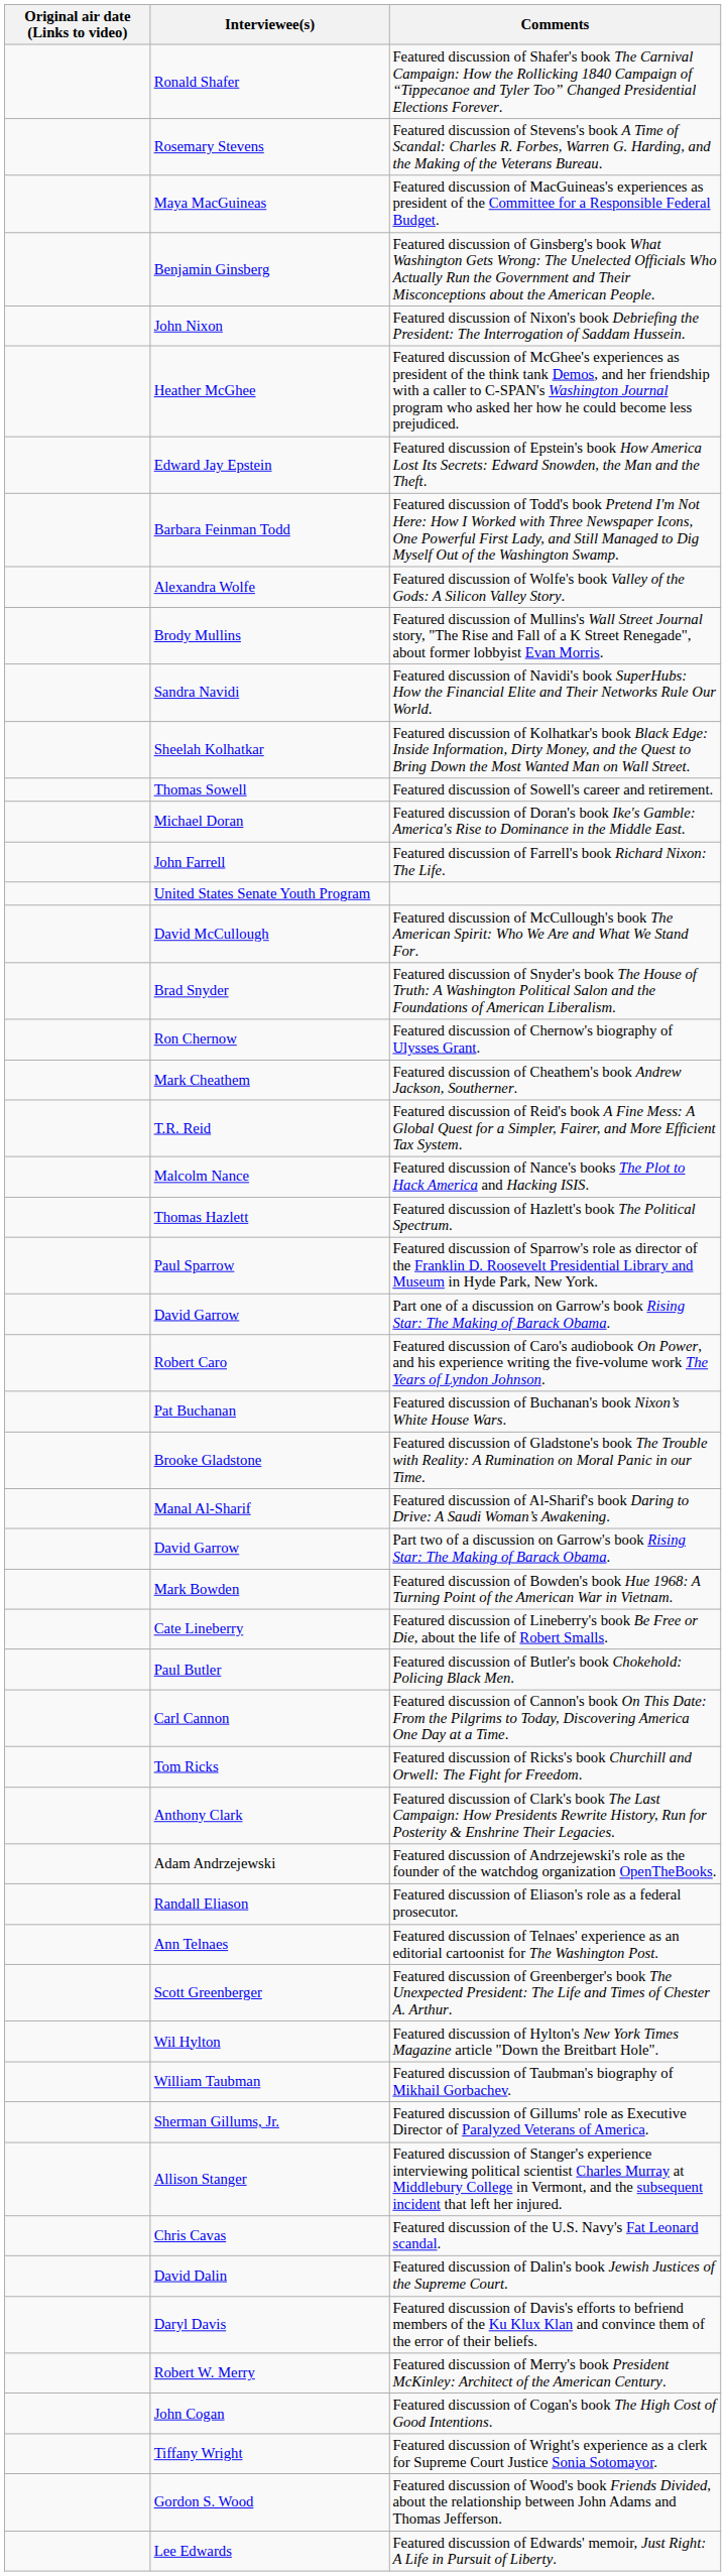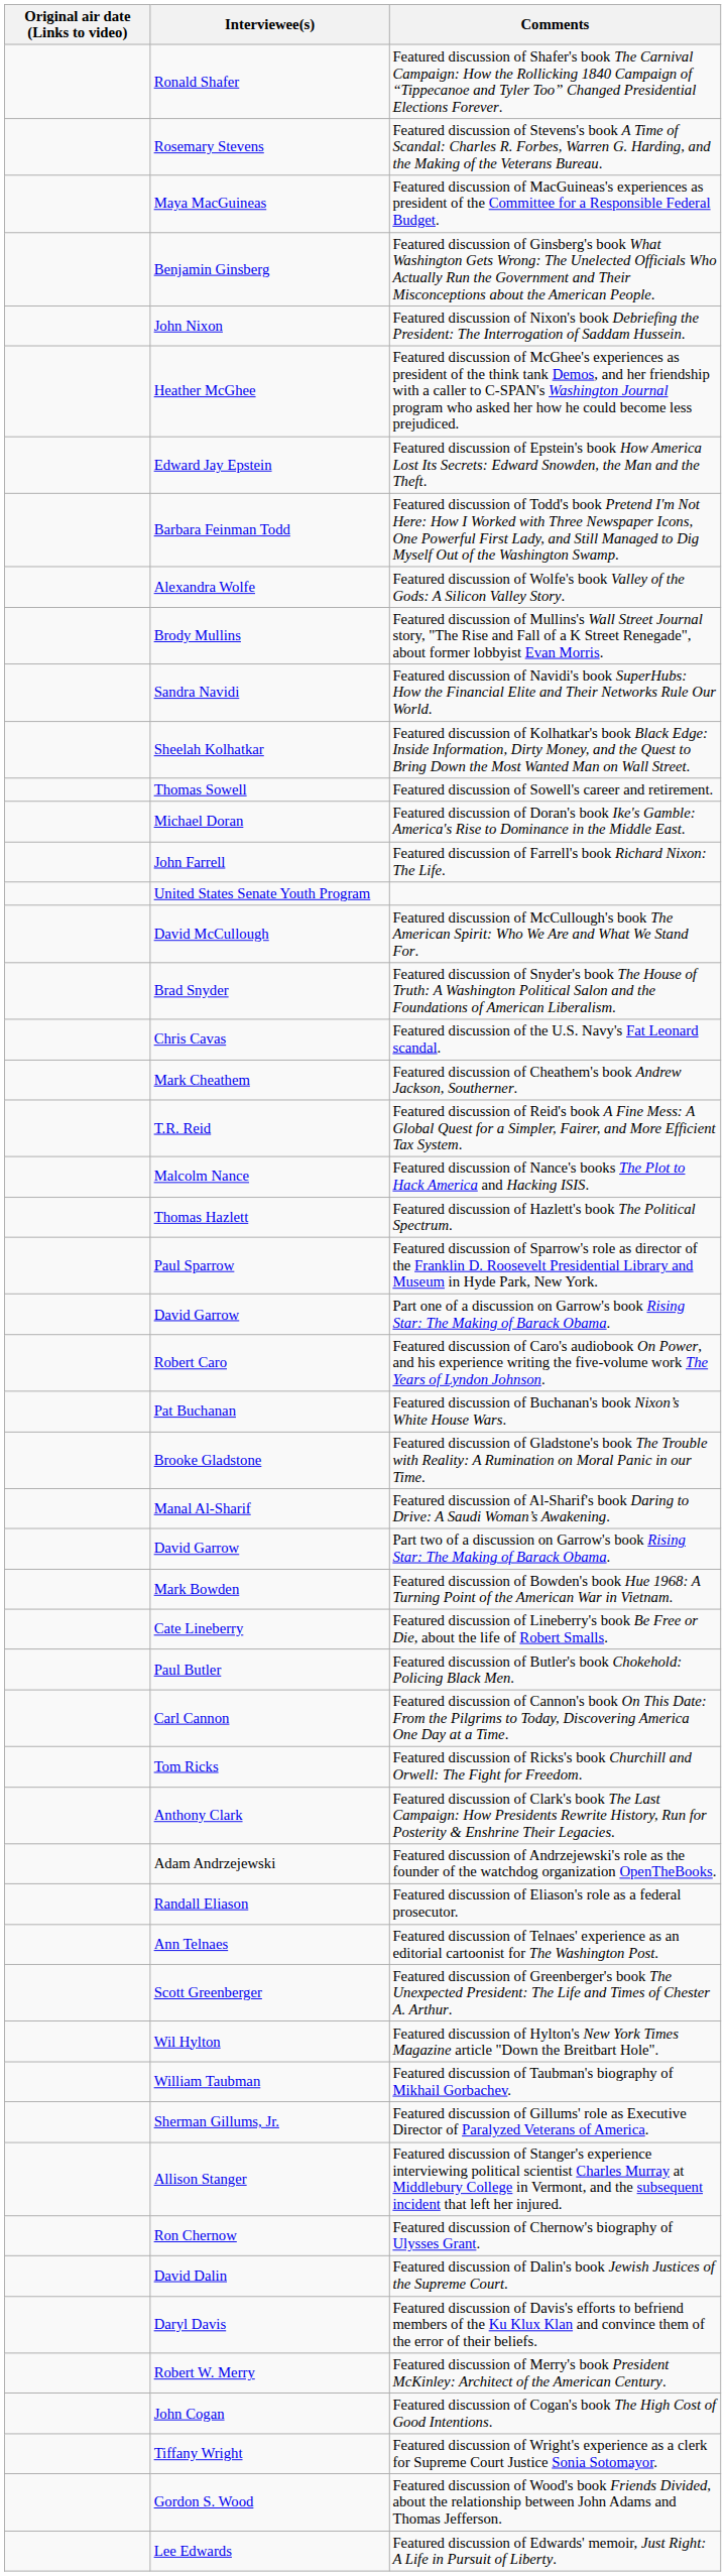 <table class="wikitable">
 <tr>
 <th width="150">Original air date<br>(Links to video)</th>
 <th width="250">Interviewee(s)</th>
 <th width="350">Comments</th>
 </tr>
 <tr>
 <td></td>
 <td><a href='#'>Ronald Shafer</a></td>
 <td>Featured discussion of Shafer's book <em>The Carnival Campaign: How the Rollicking 1840 Campaign of “Tippecanoe and Tyler Too” Changed Presidential Elections Forever</em>.</td>
 </tr>
 <tr>
 <td></td>
 <td><a href='#'>Rosemary Stevens</a></td>
 <td>Featured discussion of Stevens's book <em>A Time of Scandal: Charles R. Forbes, Warren G. Harding, and the Making of the Veterans Bureau</em>.</td>
 </tr>
 <tr>
 <td></td>
 <td><a href='#'>Maya MacGuineas</a></td>
 <td>Featured discussion of MacGuineas's experiences as president of the <a href='#'>Committee for a Responsible Federal Budget</a>.</td>
 </tr>
 <tr>
 <td></td>
 <td><a href='#'>Benjamin Ginsberg</a></td>
 <td>Featured discussion of Ginsberg's book <em>What Washington Gets Wrong: The Unelected Officials Who Actually Run the Government and Their Misconceptions about the American People</em>.</td>
 </tr>
 <tr>
 <td></td>
 <td><a href='#'>John Nixon</a></td>
 <td>Featured discussion of Nixon's book <em>Debriefing the President: The Interrogation of Saddam Hussein</em>.</td>
 </tr>
 <tr>
 <td></td>
 <td><a href='#'>Heather McGhee</a></td>
 <td>Featured discussion of McGhee's experiences as president of the think tank <a href='#'>Demos</a>, and her friendship with a caller to C-SPAN's <em><a href='#'>Washington Journal</a></em> program who asked her how he could become less prejudiced.</td>
 </tr>
 <tr>
 <td></td>
 <td><a href='#'>Edward Jay Epstein</a></td>
 <td>Featured discussion of Epstein's book <em>How America Lost Its Secrets: Edward Snowden, the Man and the Theft</em>.</td>
 </tr>
 <tr>
 <td></td>
 <td><a href='#'>Barbara Feinman Todd</a></td>
 <td>Featured discussion of Todd's book <em>Pretend I'm Not Here: How I Worked with Three Newspaper Icons, One Powerful First Lady, and Still Managed to Dig Myself Out of the Washington Swamp</em>.</td>
 </tr>
 <tr>
 <td></td>
 <td><a href='#'>Alexandra Wolfe</a></td>
 <td>Featured discussion of Wolfe's book <em>Valley of the Gods: A Silicon Valley Story</em>.</td>
 </tr>
 <tr>
 <td></td>
 <td><a href='#'>Brody Mullins</a></td>
 <td>Featured discussion of Mullins's <em>Wall Street Journal</em> story, "The Rise and Fall of a K Street Renegade", about former lobbyist <a href='#'>Evan Morris</a>.</td>
 </tr>
 <tr>
 <td></td>
 <td><a href='#'>Sandra Navidi</a></td>
 <td>Featured discussion of Navidi's book <em>SuperHubs: How the Financial Elite and Their Networks Rule Our World</em>.</td>
 </tr>
 <tr>
 <td></td>
 <td><a href='#'>Sheelah Kolhatkar</a></td>
 <td>Featured discussion of Kolhatkar's book <em>Black Edge: Inside Information, Dirty Money, and the Quest to Bring Down the Most Wanted Man on Wall Street</em>.</td>
 </tr>
 <tr>
 <td></td>
 <td><a href='#'>Thomas Sowell</a></td>
 <td>Featured discussion of Sowell's career and retirement.</td>
 </tr>
 <tr>
 <td></td>
 <td><a href='#'>Michael Doran</a></td>
 <td>Featured discussion of Doran's book <em>Ike's Gamble: America's Rise to Dominance in the Middle East</em>.</td>
 </tr>
 <tr>
 <td></td>
 <td><a href='#'>John Farrell</a></td>
 <td>Featured discussion of Farrell's book <em>Richard Nixon: The Life</em>.</td>
 </tr>
 <tr>
 <td></td>
 <td><a href='#'>United States Senate Youth Program</a></td>
 <td></td>
 </tr>
 <tr>
 <td></td>
 <td><a href='#'>David McCullough</a></td>
 <td>Featured discussion of McCullough's book <em>The American Spirit: Who We Are and What We Stand For</em>.</td>
 </tr>
 <tr>
 <td></td>
 <td><a href='#'>Brad Snyder</a></td>
 <td>Featured discussion of Snyder's book <em>The House of Truth: A Washington Political Salon and the Foundations of American Liberalism</em>.</td>
 </tr>
 <tr>
 <td></td>
-<td><a href='#'>Ron Chernow</a></td>
-<td>Featured discussion of Chernow's biography of <a href='#'>Ulysses Grant</a>.</td>
+<td><a href='#'>Chris Cavas</a></td>
+<td>Featured discussion of the U.S. Navy's <a href='#'>Fat Leonard scandal</a>.</td>
 </tr>
 <tr>
 <td></td>
 <td><a href='#'>Mark Cheathem</a></td>
 <td>Featured discussion of Cheathem's book <em>Andrew Jackson, Southerner</em>.</td>
 </tr>
 <tr>
 <td></td>
 <td><a href='#'>T.R. Reid</a></td>
 <td>Featured discussion of Reid's book <em>A Fine Mess: A Global Quest for a Simpler, Fairer, and More Efficient Tax System</em>.</td>
 </tr>
 <tr>
 <td></td>
 <td><a href='#'>Malcolm Nance</a></td>
 <td>Featured discussion of Nance's books <em><a href='#'>The Plot to Hack America</a></em> and <em>Hacking ISIS</em>.</td>
 </tr>
 <tr>
 <td></td>
 <td><a href='#'>Thomas Hazlett</a></td>
 <td>Featured discussion of Hazlett's book <em>The Political Spectrum</em>.</td>
 </tr>
 <tr>
 <td></td>
 <td><a href='#'>Paul Sparrow</a></td>
 <td>Featured discussion of Sparrow's role as director of the <a href='#'>Franklin D. Roosevelt Presidential Library and Museum</a> in Hyde Park, New York.</td>
 </tr>
 <tr>
 <td></td>
 <td><a href='#'>David Garrow</a></td>
 <td>Part one of a discussion on Garrow's book <em><a href='#'>Rising Star: The Making of Barack Obama</a></em>.</td>
 </tr>
 <tr>
 <td></td>
 <td><a href='#'>Robert Caro</a></td>
 <td>Featured discussion of Caro's audiobook <em>On Power</em>, and his experience writing the five-volume work <em><a href='#'>The Years of Lyndon Johnson</a></em>.</td>
 </tr>
 <tr>
 <td></td>
 <td><a href='#'>Pat Buchanan</a></td>
 <td>Featured discussion of Buchanan's book <em>Nixon’s White House Wars</em>.</td>
 </tr>
 <tr>
 <td></td>
 <td><a href='#'>Brooke Gladstone</a></td>
 <td>Featured discussion of Gladstone's book <em>The Trouble with Reality: A Rumination on Moral Panic in our Time</em>.</td>
 </tr>
 <tr>
 <td></td>
 <td><a href='#'>Manal Al-Sharif</a></td>
 <td>Featured discussion of Al-Sharif's book <em>Daring to Drive: A Saudi Woman’s Awakening</em>.</td>
 </tr>
 <tr>
 <td></td>
 <td><a href='#'>David Garrow</a></td>
 <td>Part two of a discussion on Garrow's book <em><a href='#'>Rising Star: The Making of Barack Obama</a></em>.</td>
 </tr>
 <tr>
 <td></td>
 <td><a href='#'>Mark Bowden</a></td>
 <td>Featured discussion of Bowden's book <em>Hue 1968: A Turning Point of the American War in Vietnam</em>.</td>
 </tr>
 <tr>
 <td></td>
 <td><a href='#'>Cate Lineberry</a></td>
 <td>Featured discussion of Lineberry's book <em>Be Free or Die</em>, about the life of <a href='#'>Robert Smalls</a>.</td>
 </tr>
 <tr>
 <td></td>
 <td><a href='#'>Paul Butler</a></td>
 <td>Featured discussion of Butler's book <em>Chokehold: Policing Black Men</em>.</td>
 </tr>
 <tr>
 <td></td>
 <td><a href='#'>Carl Cannon</a></td>
 <td>Featured discussion of Cannon's book <em>On This Date: From the Pilgrims to Today, Discovering America One Day at a Time</em>.</td>
 </tr>
 <tr>
 <td></td>
 <td><a href='#'>Tom Ricks</a></td>
 <td>Featured discussion of Ricks's book <em>Churchill and Orwell: The Fight for Freedom</em>.</td>
 </tr>
 <tr>
 <td></td>
 <td><a href='#'>Anthony Clark</a></td>
 <td>Featured discussion of Clark's book <em>The Last Campaign: How Presidents Rewrite History, Run for Posterity & Enshrine Their Legacies</em>.</td>
 </tr>
 <tr>
 <td></td>
 <td>Adam Andrzejewski</td>
 <td>Featured discussion of Andrzejewski's role as the founder of the watchdog organization <a href='#'>OpenTheBooks</a>.</td>
 </tr>
 <tr>
 <td></td>
 <td><a href='#'>Randall Eliason</a></td>
 <td>Featured discussion of Eliason's role as a federal prosecutor.</td>
 </tr>
 <tr>
 <td></td>
 <td><a href='#'>Ann Telnaes</a></td>
 <td>Featured discussion of Telnaes' experience as an editorial cartoonist for <em>The Washington Post</em>.</td>
 </tr>
 <tr>
 <td></td>
 <td><a href='#'>Scott Greenberger</a></td>
 <td>Featured discussion of Greenberger's book <em>The Unexpected President: The Life and Times of Chester A. Arthur</em>.</td>
 </tr>
 <tr>
 <td></td>
 <td><a href='#'>Wil Hylton</a></td>
 <td>Featured discussion of Hylton's <em>New York Times Magazine</em> article "Down the Breitbart Hole".</td>
 </tr>
 <tr>
 <td></td>
 <td><a href='#'>William Taubman</a></td>
 <td>Featured discussion of Taubman's biography of <a href='#'>Mikhail Gorbachev</a>.</td>
 </tr>
 <tr>
 <td></td>
 <td><a href='#'>Sherman Gillums, Jr.</a></td>
 <td>Featured discussion of Gillums' role as Executive Director of <a href='#'>Paralyzed Veterans of America</a>.</td>
 </tr>
 <tr>
 <td></td>
 <td><a href='#'>Allison Stanger</a></td>
 <td>Featured discussion of Stanger's experience interviewing political scientist <a href='#'>Charles Murray</a> at <a href='#'>Middlebury College</a> in Vermont, and the <a href='#'>subsequent incident</a> that left her injured.</td>
 </tr>
 <tr>
 <td></td>
-<td><a href='#'>Chris Cavas</a></td>
-<td>Featured discussion of the U.S. Navy's <a href='#'>Fat Leonard scandal</a>.</td>
+<td><a href='#'>Ron Chernow</a></td>
+<td>Featured discussion of Chernow's biography of <a href='#'>Ulysses Grant</a>.</td>
 </tr>
 <tr>
 <td></td>
 <td><a href='#'>David Dalin</a></td>
 <td>Featured discussion of Dalin's book <em>Jewish Justices of the Supreme Court</em>.</td>
 </tr>
 <tr>
 <td></td>
 <td><a href='#'>Daryl Davis</a></td>
 <td>Featured discussion of Davis's efforts to befriend members of the <a href='#'>Ku Klux Klan</a> and convince them of the error of their beliefs.</td>
 </tr>
 <tr>
 <td></td>
 <td><a href='#'>Robert W. Merry</a></td>
 <td>Featured discussion of Merry's book <em>President McKinley: Architect of the American Century</em>.</td>
 </tr>
 <tr>
 <td></td>
 <td><a href='#'>John Cogan</a></td>
 <td>Featured discussion of Cogan's book <em>The High Cost of Good Intentions</em>.</td>
 </tr>
 <tr>
 <td></td>
 <td><a href='#'>Tiffany Wright</a></td>
 <td>Featured discussion of Wright's experience as a clerk for Supreme Court Justice <a href='#'>Sonia Sotomayor</a>.</td>
 </tr>
 <tr>
 <td></td>
 <td><a href='#'>Gordon S. Wood</a></td>
 <td>Featured discussion of Wood's book <em>Friends Divided</em>, about the relationship between John Adams and Thomas Jefferson.</td>
 </tr>
 <tr>
 <td></td>
 <td><a href='#'>Lee Edwards</a></td>
 <td>Featured discussion of Edwards' memoir, <em>Just Right: A Life in Pursuit of Liberty</em>.</td>
 </tr>
 </table>
